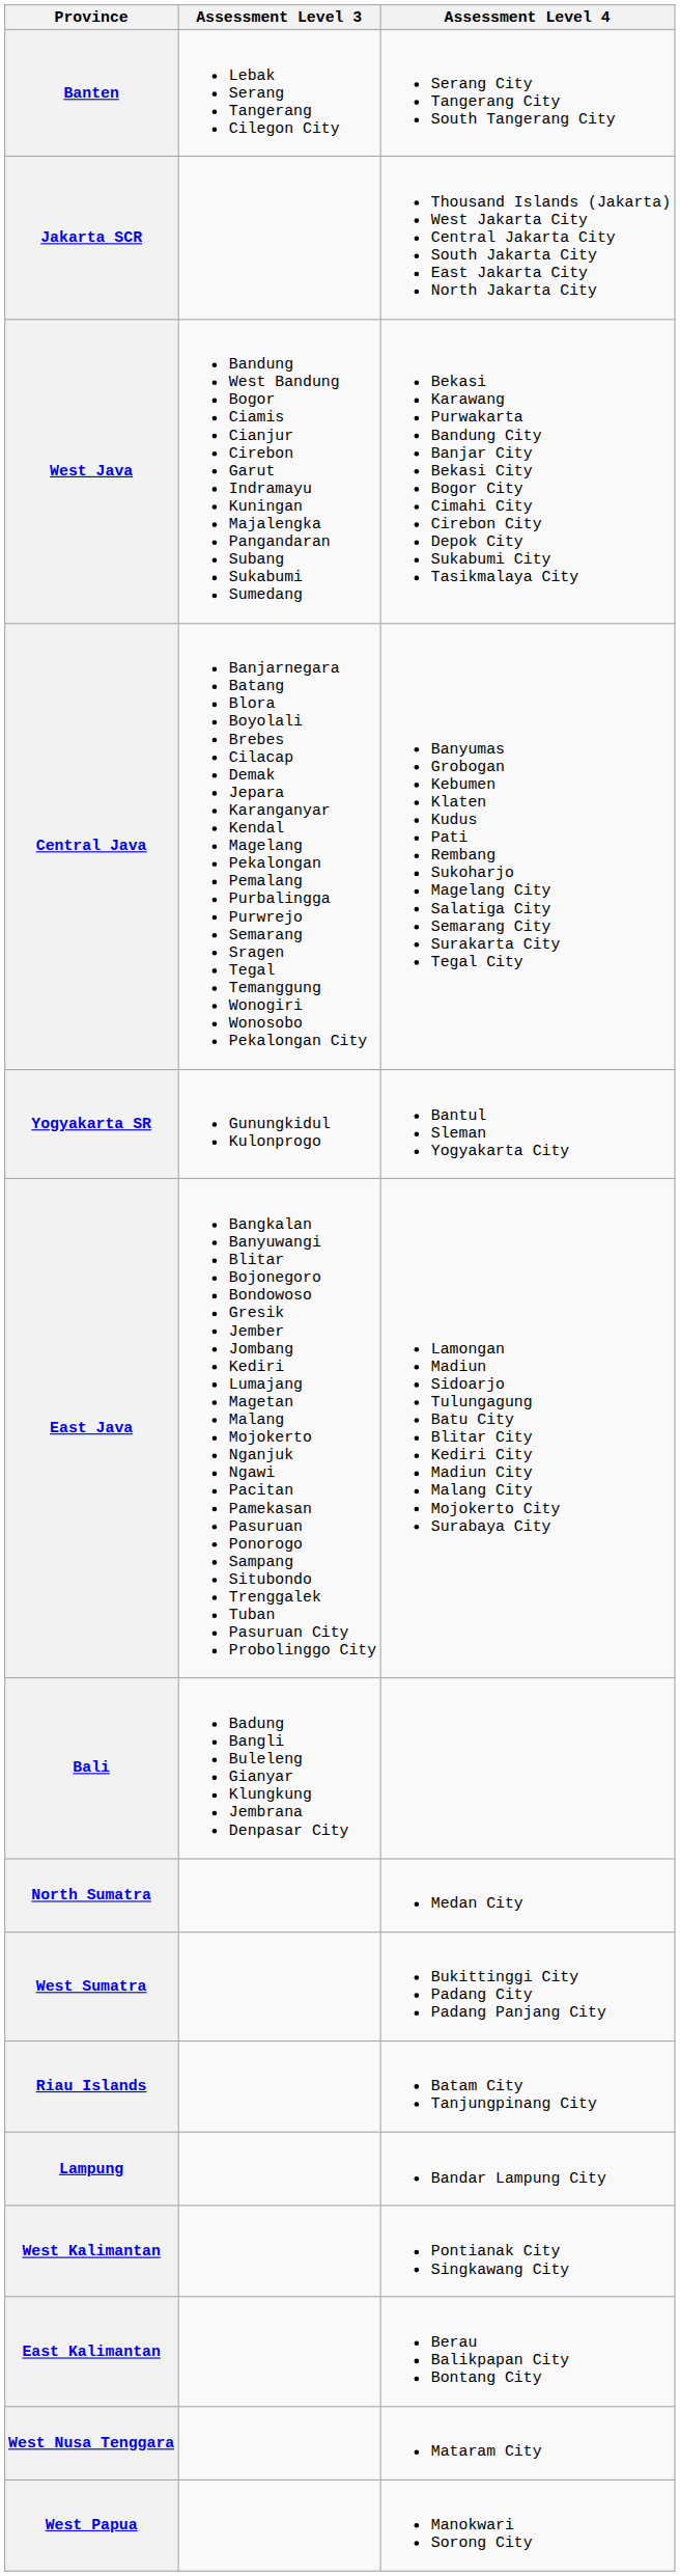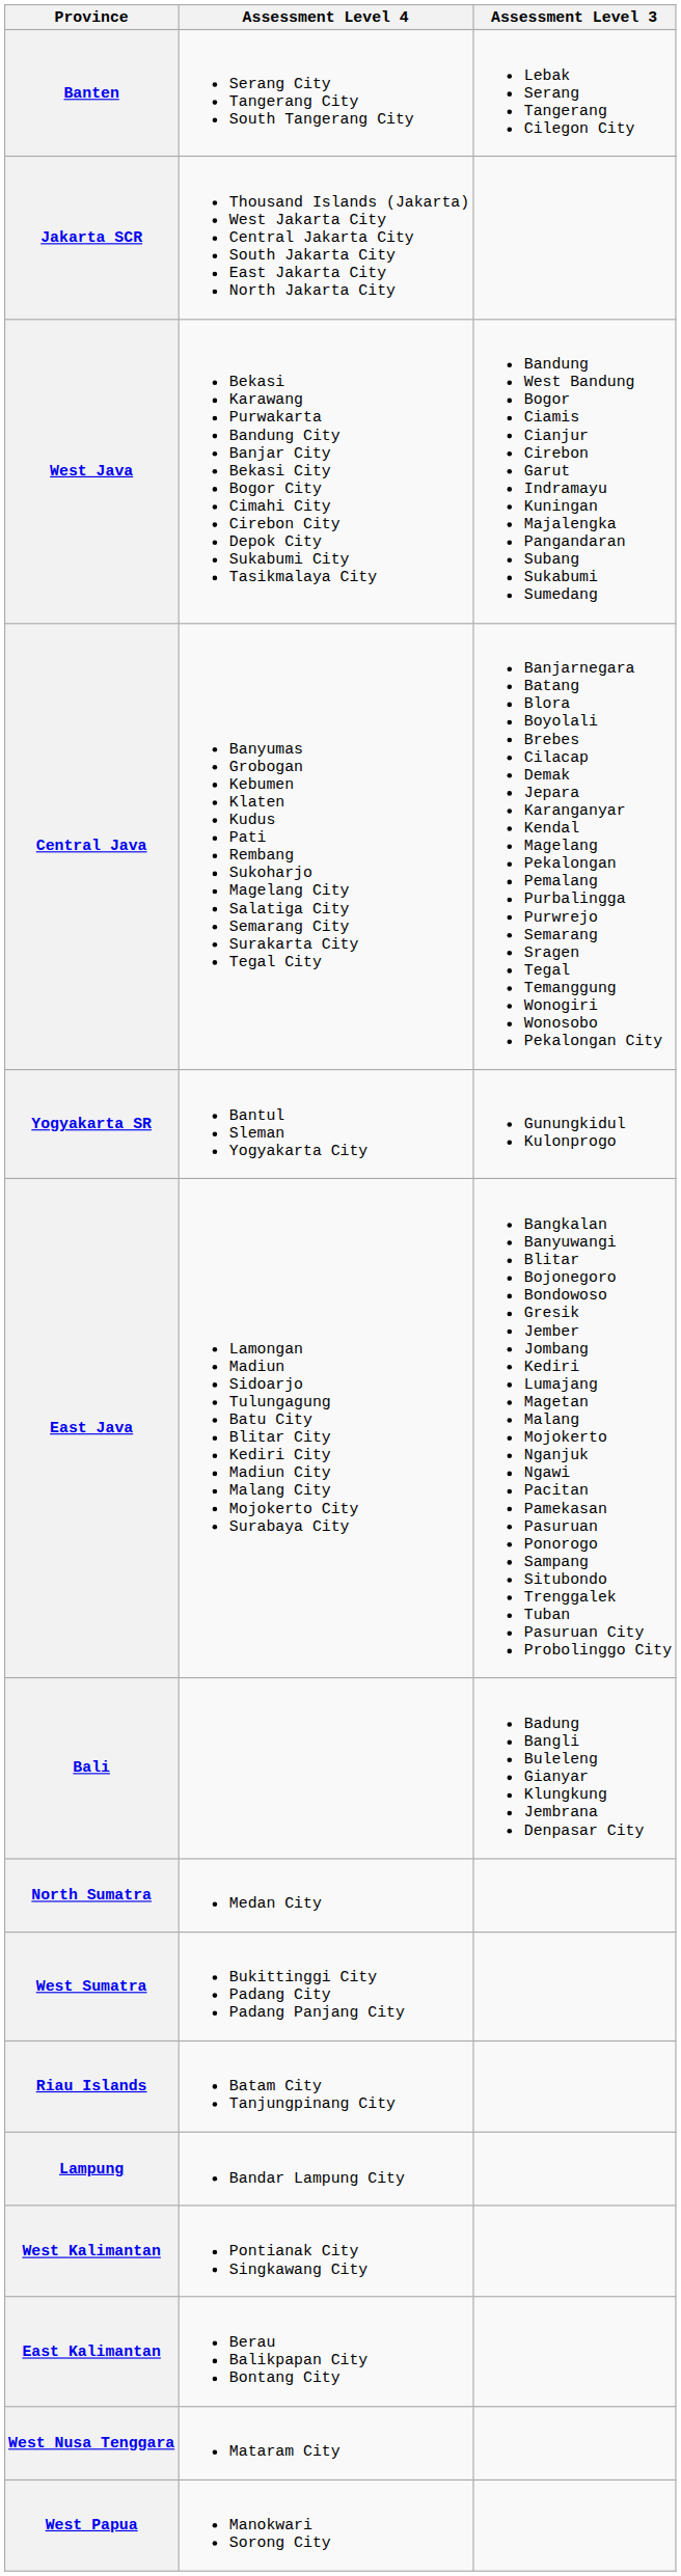 <table class="wikitable">
 <tr>
 <th>Province</th>
+<th>Assessment Level 4</th>
 <th>Assessment Level 3</th>
-<th>Assessment Level 4</th>
 </tr>
 <tr>
 <th><a href='#'>Banten</a></th>
+<td><br><ul><li>Serang City</li><li>Tangerang City</li><li>South Tangerang City</li></ul></td>
 <td><br><ul><li>Lebak</li><li>Serang</li><li>Tangerang</li><li>Cilegon City</li></ul></td>
-<td><br><ul><li>Serang City</li><li>Tangerang City</li><li>South Tangerang City</li></ul></td>
 </tr>
 <tr>
 <th><a href='#'>Jakarta SCR</a></th>
+<td><br><ul><li>Thousand Islands (Jakarta)</li><li>West Jakarta City</li><li>Central Jakarta City</li><li>South Jakarta City</li><li>East Jakarta City</li><li>North Jakarta City</li></ul></td>
 <td></td>
-<td><br><ul><li>Thousand Islands (Jakarta)</li><li>West Jakarta City</li><li>Central Jakarta City</li><li>South Jakarta City</li><li>East Jakarta City</li><li>North Jakarta City</li></ul></td>
 </tr>
 <tr>
 <th><a href='#'>West Java</a></th>
+<td><br><ul><li>Bekasi</li><li>Karawang</li><li>Purwakarta</li><li>Bandung City</li><li>Banjar City</li><li>Bekasi City</li><li>Bogor City</li><li>Cimahi City</li><li>Cirebon City</li><li>Depok City</li><li>Sukabumi City</li><li>Tasikmalaya City</li></ul></td>
 <td><br><ul><li>Bandung</li><li>West Bandung</li><li>Bogor</li><li>Ciamis</li><li>Cianjur</li><li>Cirebon</li><li>Garut</li><li>Indramayu</li><li>Kuningan</li><li>Majalengka</li><li>Pangandaran</li><li>Subang</li><li>Sukabumi</li><li>Sumedang</li></ul></td>
-<td><br><ul><li>Bekasi</li><li>Karawang</li><li>Purwakarta</li><li>Bandung City</li><li>Banjar City</li><li>Bekasi City</li><li>Bogor City</li><li>Cimahi City</li><li>Cirebon City</li><li>Depok City</li><li>Sukabumi City</li><li>Tasikmalaya City</li></ul></td>
 </tr>
 <tr>
 <th><a href='#'>Central Java</a></th>
+<td><br><ul><li>Banyumas</li><li>Grobogan</li><li>Kebumen</li><li>Klaten</li><li>Kudus</li><li>Pati</li><li>Rembang</li><li>Sukoharjo</li><li>Magelang City</li><li>Salatiga City</li><li>Semarang City</li><li>Surakarta City</li><li>Tegal City</li></ul></td>
 <td><br><ul><li>Banjarnegara</li><li>Batang</li><li>Blora</li><li>Boyolali</li><li>Brebes</li><li>Cilacap</li><li>Demak</li><li>Jepara</li><li>Karanganyar</li><li>Kendal</li><li>Magelang</li><li>Pekalongan</li><li>Pemalang</li><li>Purbalingga</li><li>Purwrejo</li><li>Semarang</li><li>Sragen</li><li>Tegal</li><li>Temanggung</li><li>Wonogiri</li><li>Wonosobo</li><li>Pekalongan City</li></ul></td>
-<td><br><ul><li>Banyumas</li><li>Grobogan</li><li>Kebumen</li><li>Klaten</li><li>Kudus</li><li>Pati</li><li>Rembang</li><li>Sukoharjo</li><li>Magelang City</li><li>Salatiga City</li><li>Semarang City</li><li>Surakarta City</li><li>Tegal City</li></ul></td>
 </tr>
 <tr>
 <th><a href='#'>Yogyakarta SR</a></th>
+<td><br><ul><li>Bantul</li><li>Sleman</li><li>Yogyakarta City</li></ul></td>
 <td><br><ul><li>Gunungkidul</li><li>Kulonprogo</li></ul></td>
-<td><br><ul><li>Bantul</li><li>Sleman</li><li>Yogyakarta City</li></ul></td>
 </tr>
 <tr>
 <th><a href='#'>East Java</a></th>
+<td><br><ul><li>Lamongan</li><li>Madiun</li><li>Sidoarjo</li><li>Tulungagung</li><li>Batu City</li><li>Blitar City</li><li>Kediri City</li><li>Madiun City</li><li>Malang City</li><li>Mojokerto City</li><li>Surabaya City</li></ul></td>
 <td><br><ul><li>Bangkalan</li><li>Banyuwangi</li><li>Blitar</li><li>Bojonegoro</li><li>Bondowoso</li><li>Gresik</li><li>Jember</li><li>Jombang</li><li>Kediri</li><li>Lumajang</li><li>Magetan</li><li>Malang</li><li>Mojokerto</li><li>Nganjuk</li><li>Ngawi</li><li>Pacitan</li><li>Pamekasan</li><li>Pasuruan</li><li>Ponorogo</li><li>Sampang</li><li>Situbondo</li><li>Trenggalek</li><li>Tuban</li><li>Pasuruan City</li><li>Probolinggo City</li></ul></td>
-<td><br><ul><li>Lamongan</li><li>Madiun</li><li>Sidoarjo</li><li>Tulungagung</li><li>Batu City</li><li>Blitar City</li><li>Kediri City</li><li>Madiun City</li><li>Malang City</li><li>Mojokerto City</li><li>Surabaya City</li></ul></td>
 </tr>
 <tr>
 <th><a href='#'>Bali</a></th>
+<td></td>
 <td><br><ul><li>Badung</li><li>Bangli</li><li>Buleleng</li><li>Gianyar</li><li>Klungkung</li><li>Jembrana</li><li>Denpasar City</li></ul></td>
+</tr>
+<tr>
+<th><a href='#'>North Sumatra</a></th>
+<td><br><ul><li>Medan City</li></ul></td>
 <td></td>
 </tr>
 <tr>
-<th><a href='#'>North Sumatra</a></th>
+<th><a href='#'>West Sumatra</a></th>
+<td><br><ul><li>Bukittinggi City</li><li>Padang City</li><li>Padang Panjang City</li></ul></td>
 <td></td>
-<td><br><ul><li>Medan City</li></ul></td>
-</tr>
-<tr>
-<th><a href='#'>West Sumatra</a></th>
-<td></td>
-<td><br><ul><li>Bukittinggi City</li><li>Padang City</li><li>Padang Panjang City</li></ul></td>
 </tr>
 <tr>
 <th><a href='#'>Riau Islands</a></th>
+<td><br><ul><li>Batam City</li><li>Tanjungpinang City</li></ul></td>
 <td></td>
-<td><br><ul><li>Batam City</li><li>Tanjungpinang City</li></ul></td>
 </tr>
 <tr>
 <th><a href='#'>Lampung</a></th>
+<td><br><ul><li>Bandar Lampung City</li></ul></td>
 <td></td>
-<td><br><ul><li>Bandar Lampung City</li></ul></td>
 </tr>
 <tr>
 <th><a href='#'>West Kalimantan</a></th>
+<td><br><ul><li>Pontianak City</li><li>Singkawang City</li></ul></td>
 <td></td>
-<td><br><ul><li>Pontianak City</li><li>Singkawang City</li></ul></td>
 </tr>
 <tr>
 <th><a href='#'>East Kalimantan</a></th>
+<td><br><ul><li>Berau</li><li>Balikpapan City</li><li>Bontang City</li></ul></td>
 <td></td>
-<td><br><ul><li>Berau</li><li>Balikpapan City</li><li>Bontang City</li></ul></td>
 </tr>
 <tr>
 <th><a href='#'>West Nusa Tenggara</a></th>
+<td><br><ul><li>Mataram City</li></ul></td>
 <td></td>
-<td><br><ul><li>Mataram City</li></ul></td>
 </tr>
 <tr>
 <th><a href='#'>West Papua</a></th>
+<td><br><ul><li>Manokwari</li><li>Sorong City</li></ul></td>
 <td></td>
-<td><br><ul><li>Manokwari</li><li>Sorong City</li></ul></td>
 </tr>
 </table>
